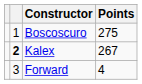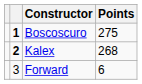 <table class="wikitable" style="font-size: 95%;">
 <tr>
 <th></th>
 <th></th>
 <th>Constructor</th>
 <th>Points</th>
 </tr>
 <tr>
 <td></td>
-<td align=center>1</td>
+<td align=center><strong>1</strong></td>
 <td> <a href='#'>Boscoscuro</a></td>
 <td align=left>275</td>
 </tr>
 <tr>
 <td></td>
 <td align=center><strong>2</strong></td>
 <td> <a href='#'>Kalex</a></td>
-<td align=left>267</td>
+<td align=left>268</td>
 </tr>
 <tr>
 <td></td>
 <td align=center>3</td>
 <td> <a href='#'>Forward</a></td>
-<td align=left>4</td>
+<td align=left>6</td>
 </tr>
 </table>
